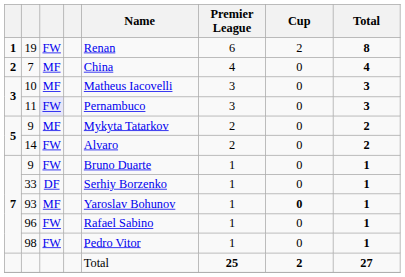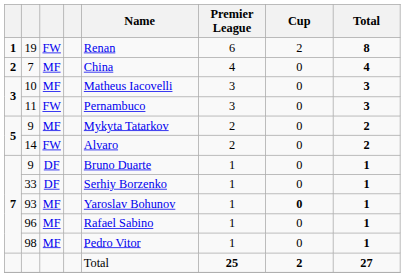 <table class="wikitable" style="text-align:center">
 <tr>
 <th width=15></th>
 <th width=15></th>
 <th width=15></th>
 <th width=15></th>
 <th width=145>Name</th>
 <th width=80><strong>Premier League</strong></th>
 <th width=80><strong>Cup</strong></th>
 <th width=80>Total</th>
 </tr>
 <tr>
 <td><strong>1</strong></td>
 <td>19</td>
 <td><a href='#'>FW</a></td>
 <td></td>
 <td align=left><a href='#'>Renan</a></td>
 <td>6</td>
 <td>2</td>
 <td><strong>8</strong></td>
 </tr>
 <tr>
 <td><strong>2</strong></td>
 <td>7</td>
 <td><a href='#'>MF</a></td>
 <td></td>
 <td align=left><a href='#'>China</a></td>
 <td>4</td>
 <td>0</td>
 <td><strong>4</strong></td>
 </tr>
 <tr>
 <td rowspan=2><strong>3</strong></td>
 <td>10</td>
 <td><a href='#'>MF</a></td>
 <td></td>
 <td align=left><a href='#'>Matheus Iacovelli</a></td>
 <td>3</td>
 <td>0</td>
 <td><strong>3</strong></td>
 </tr>
 <tr>
 <td>11</td>
-<td style="background: lavender;"><a href='#'>FW</a></td>
+<td><a href='#'>FW</a></td>
 <td></td>
 <td align=left><a href='#'>Pernambuco</a></td>
 <td>3</td>
 <td>0</td>
 <td><strong>3</strong></td>
 </tr>
 <tr>
 <td rowspan=2><strong>5</strong></td>
 <td>9</td>
 <td><a href='#'>MF</a></td>
 <td></td>
 <td align=left><a href='#'>Mykyta Tatarkov</a></td>
 <td>2</td>
 <td>0</td>
 <td><strong>2</strong></td>
 </tr>
 <tr>
 <td>14</td>
 <td><a href='#'>FW</a></td>
 <td></td>
 <td align=left><a href='#'>Alvaro</a></td>
 <td>2</td>
 <td>0</td>
 <td><strong>2</strong></td>
 </tr>
 <tr>
 <td rowspan=5><strong>7</strong></td>
 <td>9</td>
-<td><a href='#'>FW</a></td>
+<td><a href='#'>DF</a></td>
 <td></td>
 <td align=left><a href='#'>Bruno Duarte</a></td>
 <td>1</td>
 <td>0</td>
 <td><strong>1</strong></td>
 </tr>
 <tr>
 <td>33</td>
 <td><a href='#'>DF</a></td>
 <td></td>
 <td align=left><a href='#'>Serhiy Borzenko</a></td>
 <td>1</td>
 <td>0</td>
 <td><strong>1</strong></td>
 </tr>
 <tr>
 <td>93</td>
 <td><a href='#'>MF</a></td>
 <td></td>
 <td align=left><a href='#'>Yaroslav Bohunov</a></td>
 <td>1</td>
 <td><strong>0</strong></td>
 <td><strong>1</strong></td>
 </tr>
 <tr>
 <td>96</td>
-<td><a href='#'>FW</a></td>
+<td><a href='#'>MF</a></td>
 <td></td>
 <td align=left><a href='#'>Rafael Sabino</a></td>
 <td>1</td>
 <td>0</td>
 <td><strong>1</strong></td>
 </tr>
 <tr>
 <td>98</td>
-<td><a href='#'>FW</a></td>
+<td><a href='#'>MF</a></td>
 <td></td>
 <td align=left><a href='#'>Pedro Vitor</a></td>
 <td>1</td>
 <td>0</td>
 <td><strong>1</strong></td>
 </tr>
 <tr>
 <td></td>
 <td></td>
 <td></td>
 <td></td>
 <td align=left>Total</td>
 <td><strong>25</strong></td>
 <td><strong>2</strong></td>
 <td><strong>27</strong></td>
 </tr>
 <tr>
 </tr>
 </table>
